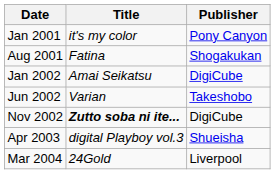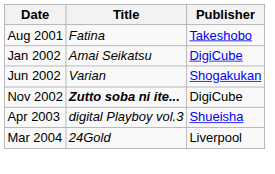 <table class="wikitable">
 <tr>
 <th>Date</th>
 <th>Title</th>
 <th>Publisher</th>
 </tr>
 <tr>
-<td>Jan 2001</td>
-<td><em>it's my color</em></td>
-<td><a href='#'>Pony Canyon</a></td>
-</tr>
-<tr>
 <td>Aug 2001</td>
 <td><em>Fatina</em></td>
-<td><a href='#'>Shogakukan</a></td>
+<td><a href='#'>Takeshobo</a></td>
 </tr>
 <tr>
 <td>Jan 2002</td>
 <td><em>Amai Seikatsu</em></td>
 <td><a href='#'>DigiCube</a></td>
 </tr>
 <tr>
 <td>Jun 2002</td>
 <td><em>Varian</em></td>
-<td><a href='#'>Takeshobo</a></td>
+<td><a href='#'>Shogakukan</a></td>
 </tr>
 <tr>
 <td>Nov 2002</td>
 <td><strong><em>Zutto soba ni ite...</em></strong></td>
 <td>DigiCube</td>
 </tr>
 <tr>
 <td>Apr 2003</td>
 <td><em>digital Playboy vol.3</em></td>
 <td><a href='#'>Shueisha</a></td>
 </tr>
 <tr>
 <td>Mar 2004</td>
 <td><em>24Gold</em></td>
 <td>Liverpool</td>
 </tr>
 </table>
